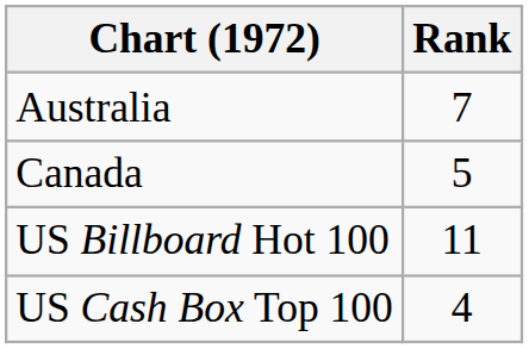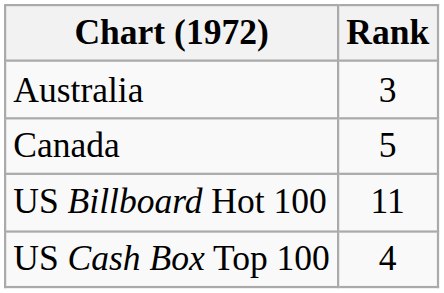 <table class="wikitable sortable">
 <tr>
 <th align="left">Chart (1972)</th>
 <th style="text-align:center;">Rank</th>
 </tr>
 <tr>
 <td>Australia</td>
-<td style="text-align:center;">7</td>
+<td style="text-align:center;">3</td>
 </tr>
 <tr>
 <td>Canada</td>
 <td style="text-align:center;">5</td>
 </tr>
 <tr>
 <td>US <em>Billboard</em> Hot 100</td>
 <td style="text-align:center;">11</td>
 </tr>
 <tr>
 <td>US <em>Cash Box</em> Top 100</td>
 <td style="text-align:center;">4</td>
 </tr>
 </table>
